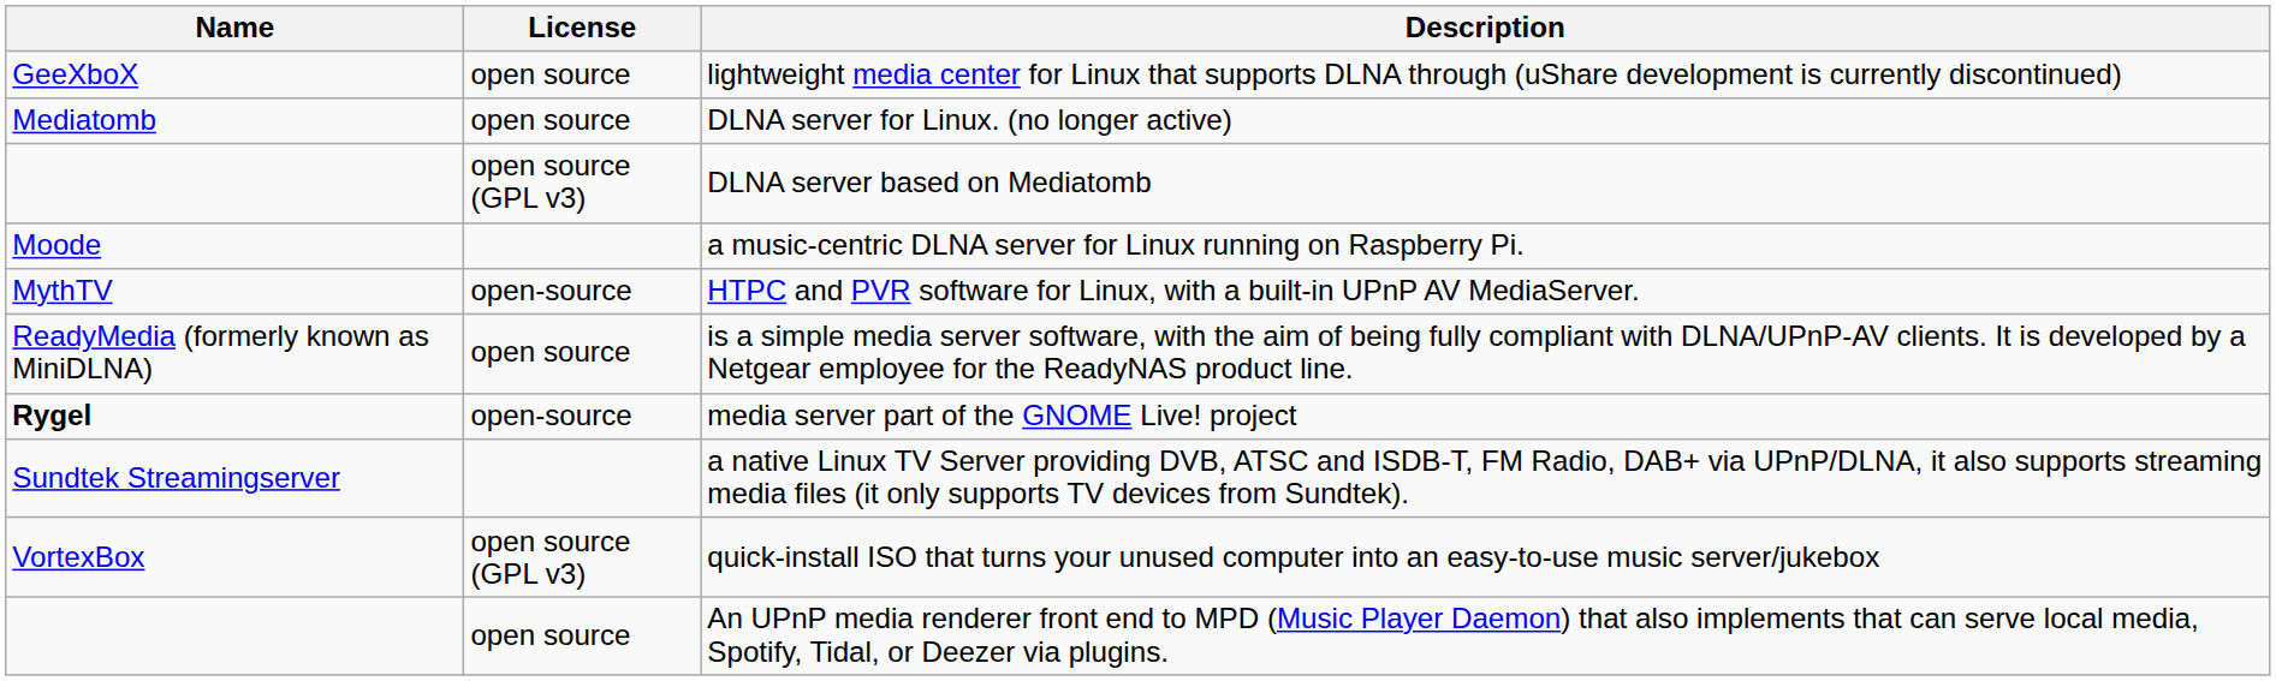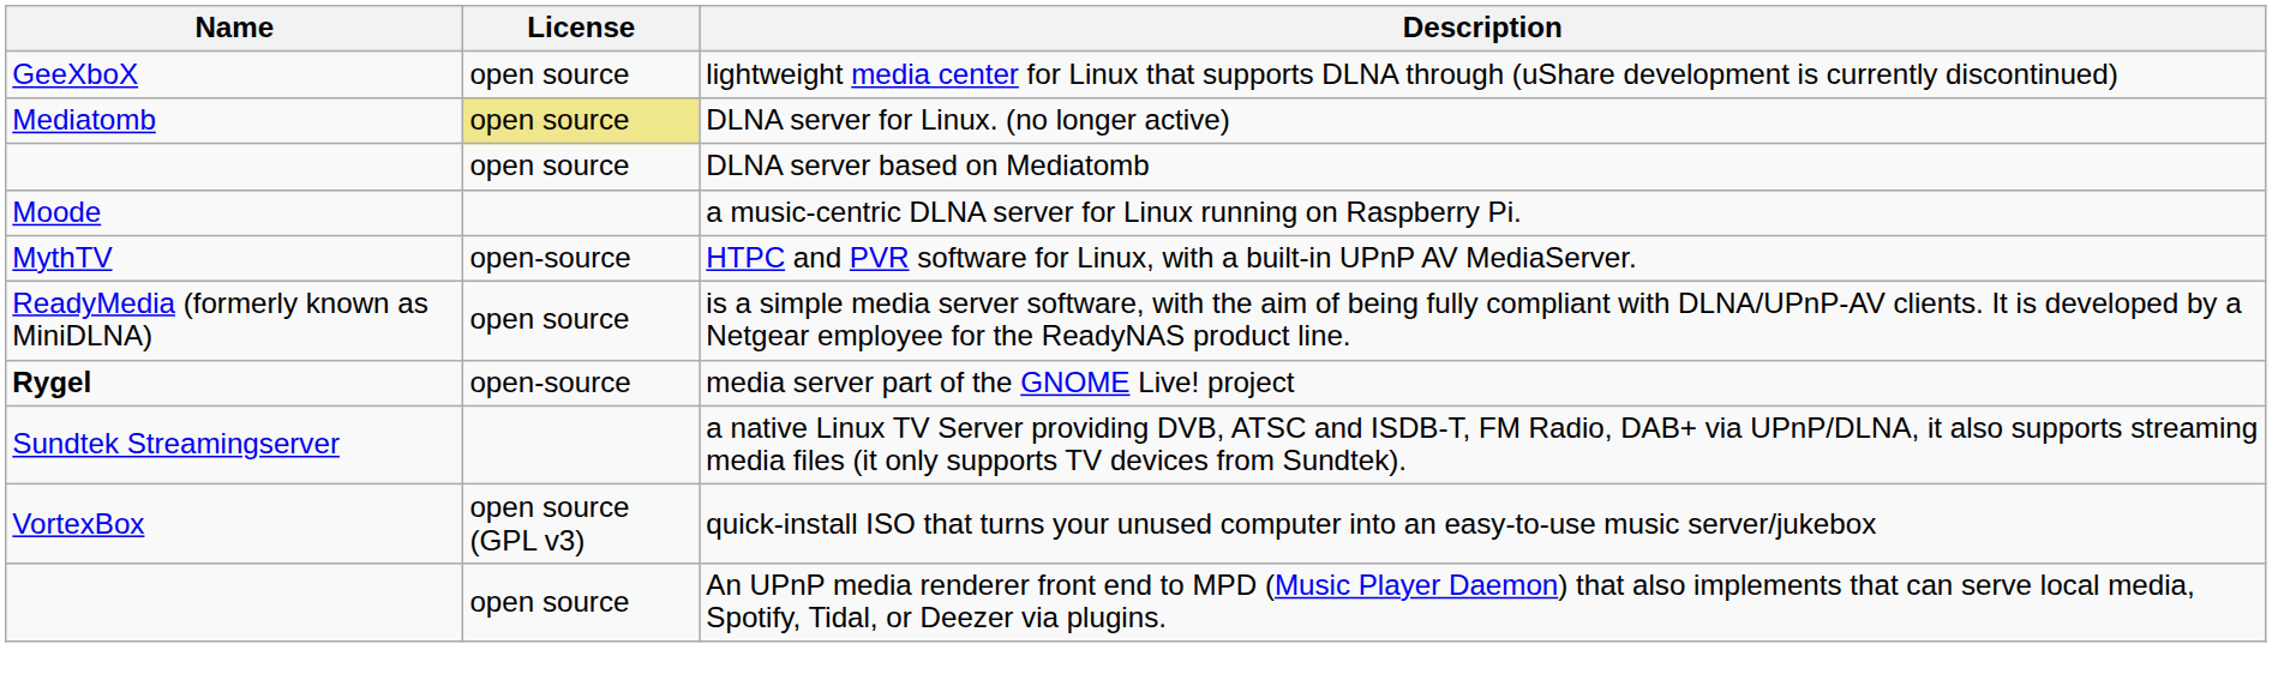 <table class="wikitable sort">
 <tr>
 <th>Name</th>
 <th>License</th>
 <th>Description</th>
 </tr>
 <tr>
 <td><a href='#'>GeeXboX</a></td>
 <td>open source</td>
 <td>lightweight <a href='#'>media center</a> for Linux that supports DLNA through  (uShare development is currently discontinued)</td>
 </tr>
 <tr>
 <td><a href='#'>Mediatomb</a></td>
-<td>open source</td>
+<td style="background: khaki;">open source</td>
 <td>DLNA server for Linux. (no longer active)</td>
 </tr>
 <tr>
 <td></td>
-<td>open source (GPL v3)</td>
+<td>open source</td>
 <td>DLNA server based on Mediatomb</td>
 </tr>
 <tr>
 <td><a href='#'>Moode</a></td>
 <td></td>
 <td>a music-centric DLNA server for Linux running on Raspberry Pi.</td>
 </tr>
 <tr>
 <td><a href='#'>MythTV</a></td>
 <td>open-source</td>
 <td><a href='#'>HTPC</a> and <a href='#'>PVR</a> software for Linux, with a built-in UPnP AV MediaServer.</td>
 </tr>
 <tr>
 <td><a href='#'>ReadyMedia</a> (formerly known as MiniDLNA)</td>
 <td>open source</td>
 <td>is a simple media server software, with the aim of being fully compliant with DLNA/UPnP-AV clients. It is developed by a Netgear employee for the ReadyNAS product line.</td>
 </tr>
 <tr>
 <td><strong>Rygel</strong></td>
 <td>open-source</td>
 <td>media server part of the <a href='#'>GNOME</a> Live! project</td>
 </tr>
 <tr>
 <td><a href='#'>Sundtek Streamingserver</a></td>
 <td></td>
 <td>a native Linux TV Server providing DVB, ATSC and ISDB-T, FM Radio, DAB+ via UPnP/DLNA, it also supports streaming media files (it only supports TV devices from Sundtek).</td>
 </tr>
 <tr>
 <td><a href='#'>VortexBox</a></td>
 <td>open source (GPL v3)</td>
 <td>quick-install ISO that turns your unused computer into an easy-to-use music server/jukebox</td>
 </tr>
 <tr>
 <td></td>
 <td>open source</td>
 <td>An UPnP media renderer front end to MPD (<a href='#'>Music Player Daemon</a>) that also implements  that can serve local media, Spotify, Tidal, or Deezer via plugins.</td>
 </tr>
 </table>
